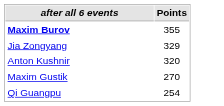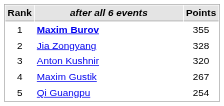 <table cellspacing="1" cellpadding="3" style="border:1px solid #aaa; font-size:86%;">
 <tr style="background:#e4e4e4;">
+<th style="border-bottom:1px solid #aaa; width:10px;">Rank</th>
 <th style="border-bottom:1px solid #aaa; width:200px;"><em>after all 6 events</em></th>
 <th style="border-bottom:1px solid #aaa; width:20px;">Points</th>
 </tr>
 <tr>
+<td align=center>1</td>
 <td><strong> <a href='#'>Maxim Burov</a></strong></td>
 <td align=center>355</td>
 </tr>
 <tr>
+<td align=center>2</td>
 <td> <a href='#'>Jia Zongyang</a></td>
-<td align=center>329</td>
+<td align=center>328</td>
 </tr>
 <tr>
+<td align=center>3</td>
 <td> <a href='#'>Anton Kushnir</a></td>
 <td align=center>320</td>
 </tr>
 <tr>
+<td align=center>4</td>
 <td> <a href='#'>Maxim Gustik</a></td>
-<td align=center>270</td>
+<td align=center>267</td>
 </tr>
 <tr>
+<td align=center>5</td>
 <td> <a href='#'>Qi Guangpu</a></td>
 <td align=center>254</td>
 </tr>
 </table>
